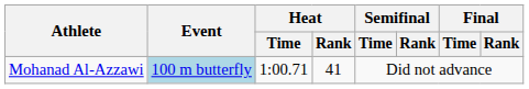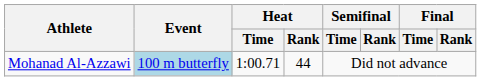 <table class=wikitable style="font-size:90%">
 <tr>
 <th rowspan="2">Athlete</th>
 <th rowspan="2">Event</th>
 <th colspan="2">Heat</th>
 <th colspan="2">Semifinal</th>
 <th colspan="2">Final</th>
 </tr>
 <tr style="font-size:95%">
 <th>Time</th>
 <th>Rank</th>
 <th>Time</th>
 <th>Rank</th>
 <th>Time</th>
 <th>Rank</th>
 </tr>
 <tr align=center>
 <td align=left><a href='#'>Mohanad Al‐Azzawi</a></td>
 <td align=left style="background: lightblue;"><a href='#'>100 m butterfly</a></td>
 <td>1:00.71</td>
-<td>41</td>
+<td>44</td>
 <td colspan=4>Did not advance</td>
 </tr>
 </table>
